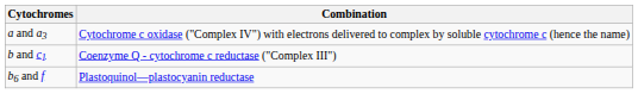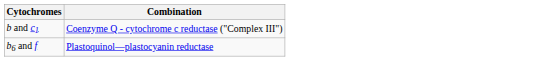 <table class="wikitable">
 <tr>
 <th>Cytochromes</th>
 <th>Combination</th>
-</tr>
-<tr>
-<td><em>a</em> and <em>a<sub>3</sub></em></td>
-<td><a href='#'>Cytochrome c oxidase</a> ("Complex IV") with electrons delivered to complex by soluble <a href='#'>cytochrome c</a> (hence the name)</td>
 </tr>
 <tr>
 <td><em>b</em> and <em><a href='#'>c<sub>1</sub></a></em></td>
 <td><a href='#'>Coenzyme Q - cytochrome c reductase</a> ("Complex III")</td>
 </tr>
 <tr>
 <td><em>b<sub>6</sub></em> and <em><a href='#'>f</a></em></td>
 <td><a href='#'>Plastoquinol—plastocyanin reductase</a></td>
 </tr>
 </table>
